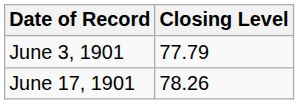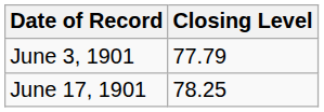 <table class="wikitable">
 <tr>
 <th>Date of Record</th>
 <th>Closing Level</th>
 </tr>
 <tr>
 <td>June 3, 1901</td>
 <td>77.79</td>
 </tr>
 <tr>
 <td>June 17, 1901</td>
-<td>78.26</td>
+<td>78.25</td>
 </tr>
 </table>
